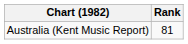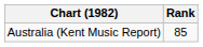 <table class="wikitable">
 <tr>
 <th>Chart (1982)</th>
 <th>Rank</th>
 </tr>
 <tr>
 <td>Australia (Kent Music Report)</td>
-<td style="text-align:center;">81</td>
+<td style="text-align:center;">85</td>
 </tr>
 </table>
